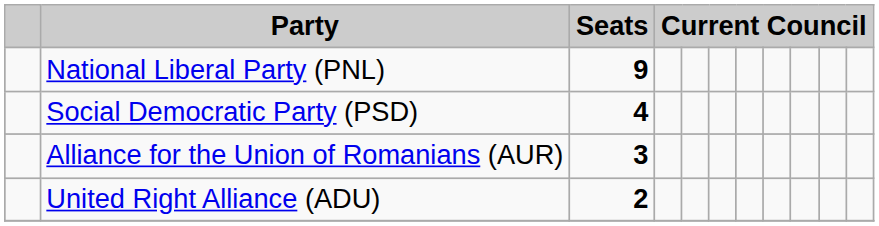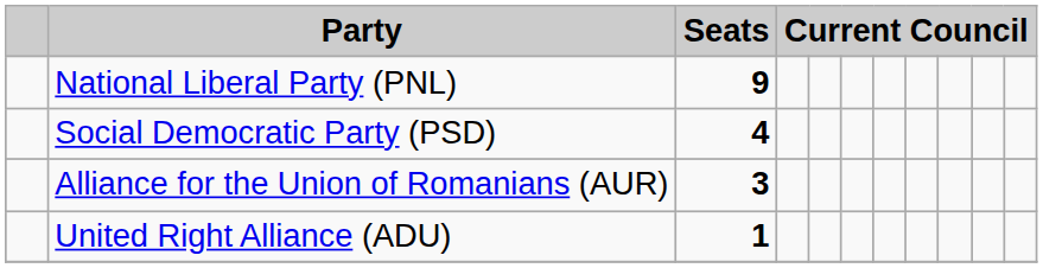 <table class="wikitable">
 <tr>
 <th style="background:#ccc">   </th>
 <th style="background:#ccc">Party</th>
 <th style="background:#ccc">Seats</th>
 <th style="background:#ccc" colspan="8">Current Council</th>
 </tr>
 <tr>
 <td>  </td>
 <td><a href='#'>National Liberal Party</a> (PNL)</td>
 <td style="text-align: right"><strong>9</strong></td>
 <td>  </td>
 <td>  </td>
 <td>  </td>
 <td>  </td>
 <td>  </td>
 <td>  </td>
 <td>  </td>
 <td>  </td>
 </tr>
 <tr>
 <td>  </td>
 <td><a href='#'>Social Democratic Party</a> (PSD)</td>
 <td style="text-align: right"><strong>4</strong></td>
 <td>  </td>
 <td>  </td>
 <td>  </td>
 <td>  </td>
 <td> </td>
 <td> </td>
 <td> </td>
 <td> </td>
 </tr>
 <tr>
 <td>  </td>
 <td><a href='#'>Alliance for the Union of Romanians</a> (AUR)</td>
 <td style="text-align: right"><strong>3</strong></td>
 <td>  </td>
 <td>  </td>
 <td>  </td>
 <td> </td>
 <td> </td>
 <td> </td>
 <td> </td>
 <td> </td>
 </tr>
 <tr>
 <td>  </td>
 <td><a href='#'>United Right Alliance</a> (ADU)</td>
-<td style="text-align: right"><strong>2</strong></td>
+<td style="text-align: right"><strong>1</strong></td>
 <td>  </td>
 <td>  </td>
 <td> </td>
 <td> </td>
 <td> </td>
 <td> </td>
 <td> </td>
 <td> </td>
 </tr>
 <tr>
 </tr>
 </table>
